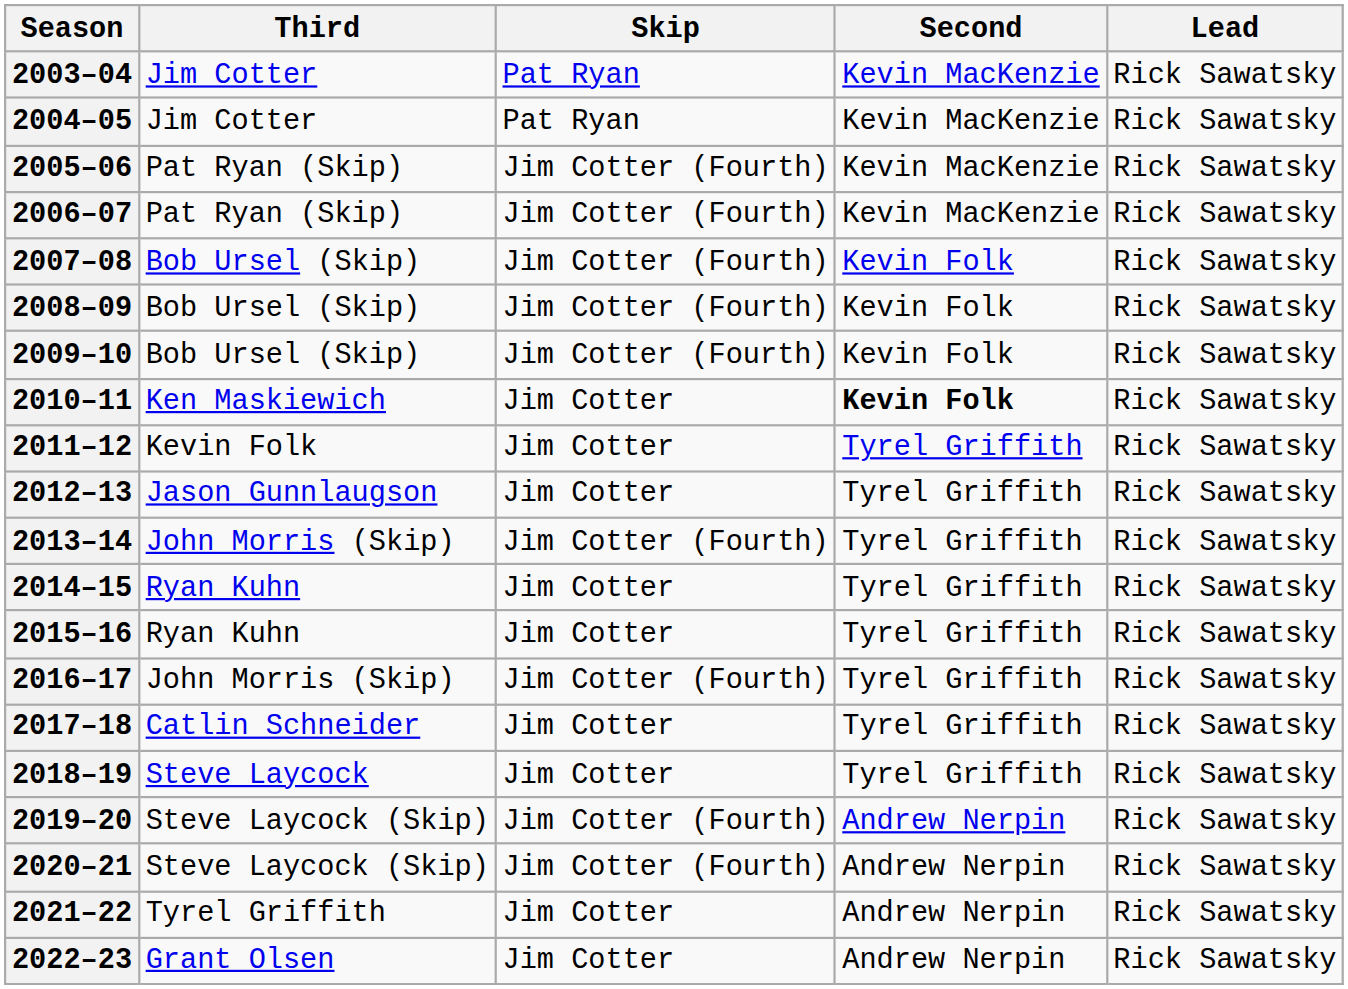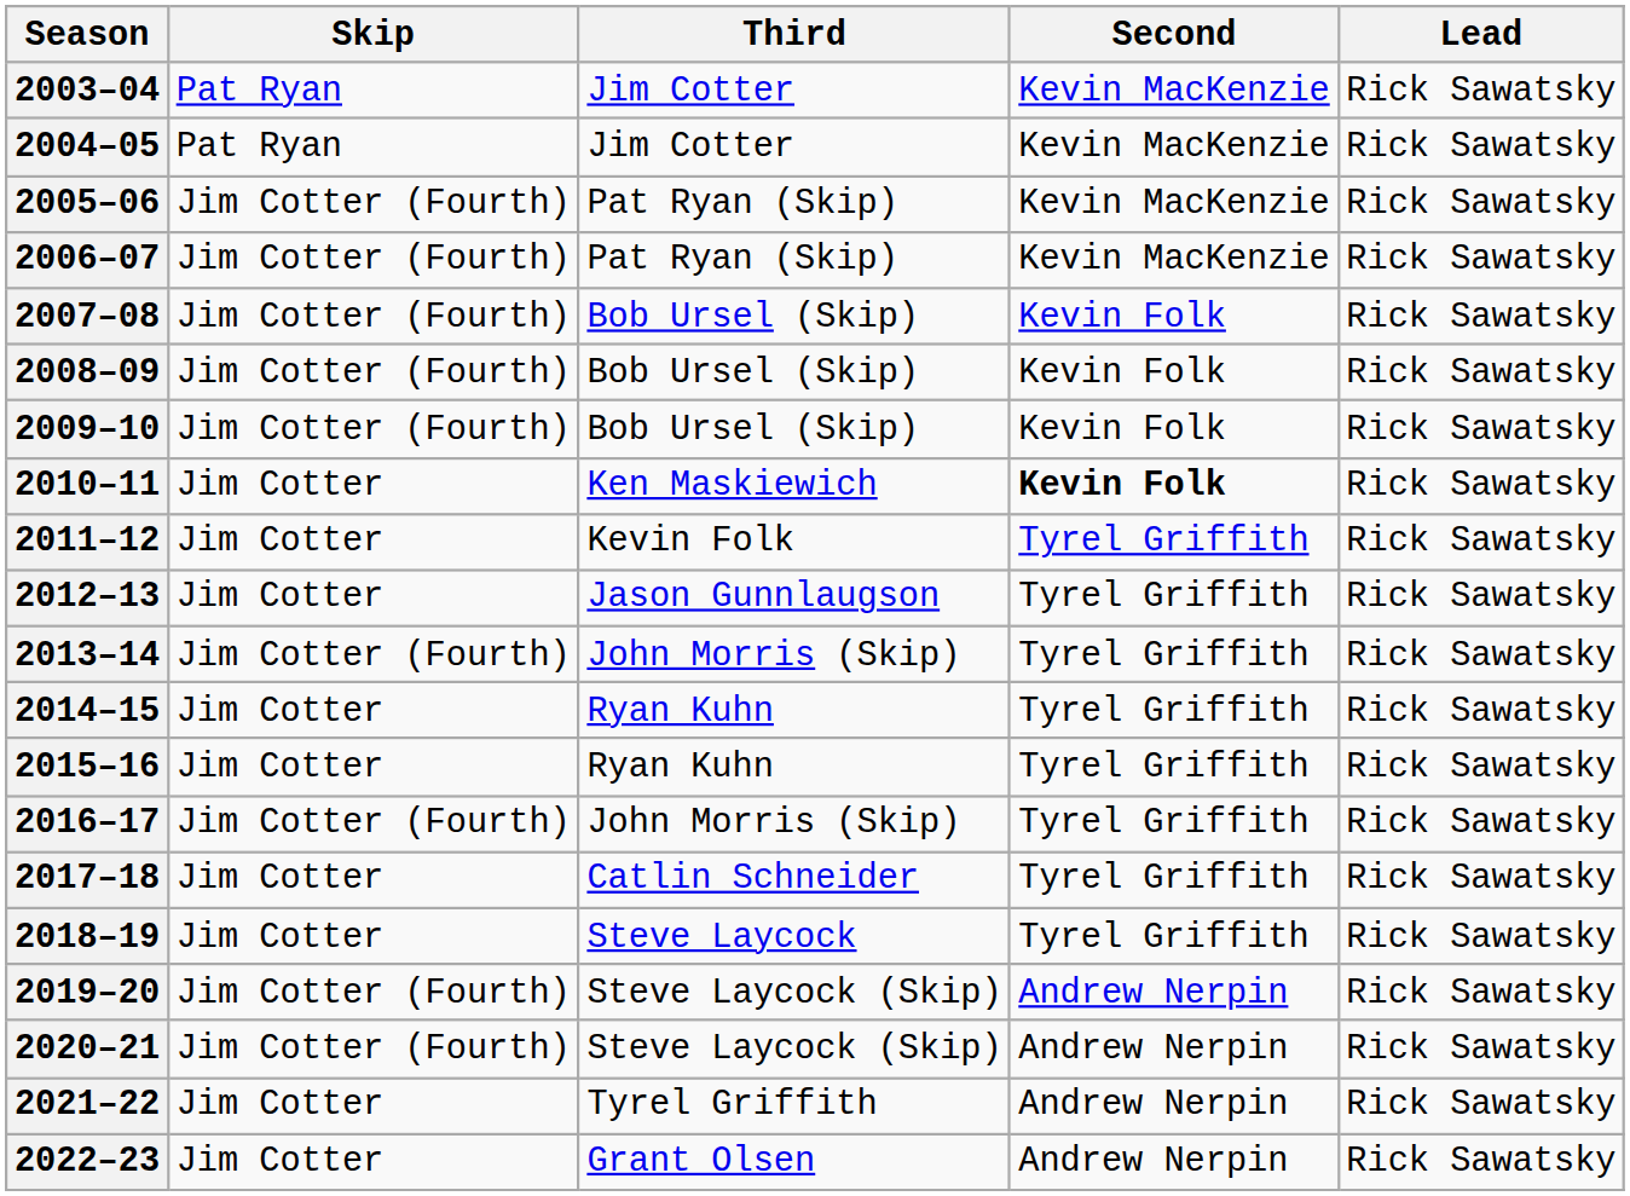 <table class="wikitable">
 <tr>
 <th scope="col">Season</th>
+<th scope="col">Skip</th>
 <th scope="col">Third</th>
-<th scope="col">Skip</th>
 <th scope="col">Second</th>
 <th scope="col">Lead</th>
 </tr>
 <tr>
 <th scope="row">2003–04</th>
+<td><a href='#'>Pat Ryan</a></td>
 <td><a href='#'>Jim Cotter</a></td>
-<td><a href='#'>Pat Ryan</a></td>
 <td><a href='#'>Kevin MacKenzie</a></td>
 <td>Rick Sawatsky</td>
 </tr>
 <tr>
 <th scope="row">2004–05</th>
+<td>Pat Ryan</td>
 <td>Jim Cotter</td>
-<td>Pat Ryan</td>
 <td>Kevin MacKenzie</td>
 <td>Rick Sawatsky</td>
 </tr>
 <tr>
 <th scope="row">2005–06</th>
+<td>Jim Cotter (Fourth)</td>
 <td>Pat Ryan (Skip)</td>
-<td>Jim Cotter (Fourth)</td>
 <td>Kevin MacKenzie</td>
 <td>Rick Sawatsky</td>
 </tr>
 <tr>
 <th scope="row">2006–07</th>
+<td>Jim Cotter (Fourth)</td>
 <td>Pat Ryan (Skip)</td>
-<td>Jim Cotter (Fourth)</td>
 <td>Kevin MacKenzie</td>
 <td>Rick Sawatsky</td>
 </tr>
 <tr>
 <th scope="row">2007–08</th>
+<td>Jim Cotter (Fourth)</td>
 <td><a href='#'>Bob Ursel</a> (Skip)</td>
-<td>Jim Cotter (Fourth)</td>
 <td><a href='#'>Kevin Folk</a></td>
 <td>Rick Sawatsky</td>
 </tr>
 <tr>
 <th scope="row">2008–09</th>
+<td>Jim Cotter (Fourth)</td>
 <td>Bob Ursel (Skip)</td>
-<td>Jim Cotter (Fourth)</td>
 <td>Kevin Folk</td>
 <td>Rick Sawatsky</td>
 </tr>
 <tr>
 <th scope="row">2009–10</th>
+<td>Jim Cotter (Fourth)</td>
 <td>Bob Ursel (Skip)</td>
-<td>Jim Cotter (Fourth)</td>
 <td>Kevin Folk</td>
 <td>Rick Sawatsky</td>
 </tr>
 <tr>
 <th scope="row">2010–11</th>
+<td>Jim Cotter</td>
 <td><a href='#'>Ken Maskiewich</a></td>
-<td>Jim Cotter</td>
 <td><strong>Kevin Folk</strong></td>
 <td>Rick Sawatsky</td>
 </tr>
 <tr>
 <th scope="row">2011–12</th>
+<td>Jim Cotter</td>
 <td>Kevin Folk</td>
-<td>Jim Cotter</td>
 <td><a href='#'>Tyrel Griffith</a></td>
 <td>Rick Sawatsky</td>
 </tr>
 <tr>
 <th scope="row">2012–13</th>
+<td>Jim Cotter</td>
 <td><a href='#'>Jason Gunnlaugson</a></td>
-<td>Jim Cotter</td>
 <td>Tyrel Griffith</td>
 <td>Rick Sawatsky</td>
 </tr>
 <tr>
 <th scope="row">2013–14</th>
+<td>Jim Cotter (Fourth)</td>
 <td><a href='#'>John Morris</a> (Skip)</td>
-<td>Jim Cotter (Fourth)</td>
 <td>Tyrel Griffith</td>
 <td>Rick Sawatsky</td>
 </tr>
 <tr>
 <th scope="row">2014–15</th>
+<td>Jim Cotter</td>
 <td><a href='#'>Ryan Kuhn</a></td>
-<td>Jim Cotter</td>
 <td>Tyrel Griffith</td>
 <td>Rick Sawatsky</td>
 </tr>
 <tr>
 <th scope="row">2015–16</th>
+<td>Jim Cotter</td>
 <td>Ryan Kuhn</td>
-<td>Jim Cotter</td>
 <td>Tyrel Griffith</td>
 <td>Rick Sawatsky</td>
 </tr>
 <tr>
 <th scope="row">2016–17</th>
+<td>Jim Cotter (Fourth)</td>
 <td>John Morris (Skip)</td>
-<td>Jim Cotter (Fourth)</td>
 <td>Tyrel Griffith</td>
 <td>Rick Sawatsky</td>
 </tr>
 <tr>
 <th scope="row">2017–18</th>
+<td>Jim Cotter</td>
 <td><a href='#'>Catlin Schneider</a></td>
-<td>Jim Cotter</td>
 <td>Tyrel Griffith</td>
 <td>Rick Sawatsky</td>
 </tr>
 <tr>
 <th scope="row">2018–19</th>
+<td>Jim Cotter</td>
 <td><a href='#'>Steve Laycock</a></td>
-<td>Jim Cotter</td>
 <td>Tyrel Griffith</td>
 <td>Rick Sawatsky</td>
 </tr>
 <tr>
 <th scope="row">2019–20</th>
+<td>Jim Cotter (Fourth)</td>
 <td>Steve Laycock (Skip)</td>
-<td>Jim Cotter (Fourth)</td>
 <td><a href='#'>Andrew Nerpin</a></td>
 <td>Rick Sawatsky</td>
 </tr>
 <tr>
 <th scope="row">2020–21</th>
+<td>Jim Cotter (Fourth)</td>
 <td>Steve Laycock (Skip)</td>
-<td>Jim Cotter (Fourth)</td>
 <td>Andrew Nerpin</td>
 <td>Rick Sawatsky</td>
 </tr>
 <tr>
 <th scope="row">2021–22</th>
+<td>Jim Cotter</td>
 <td>Tyrel Griffith</td>
-<td>Jim Cotter</td>
 <td>Andrew Nerpin</td>
 <td>Rick Sawatsky</td>
 </tr>
 <tr>
 <th scope="row">2022–23</th>
+<td>Jim Cotter</td>
 <td><a href='#'>Grant Olsen</a></td>
-<td>Jim Cotter</td>
 <td>Andrew Nerpin</td>
 <td>Rick Sawatsky</td>
 </tr>
 </table>
